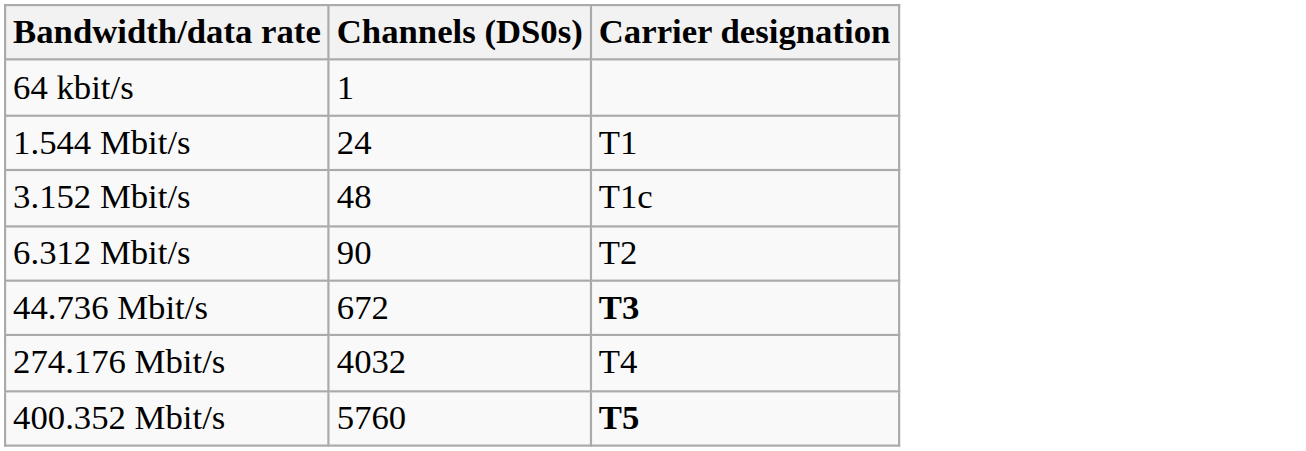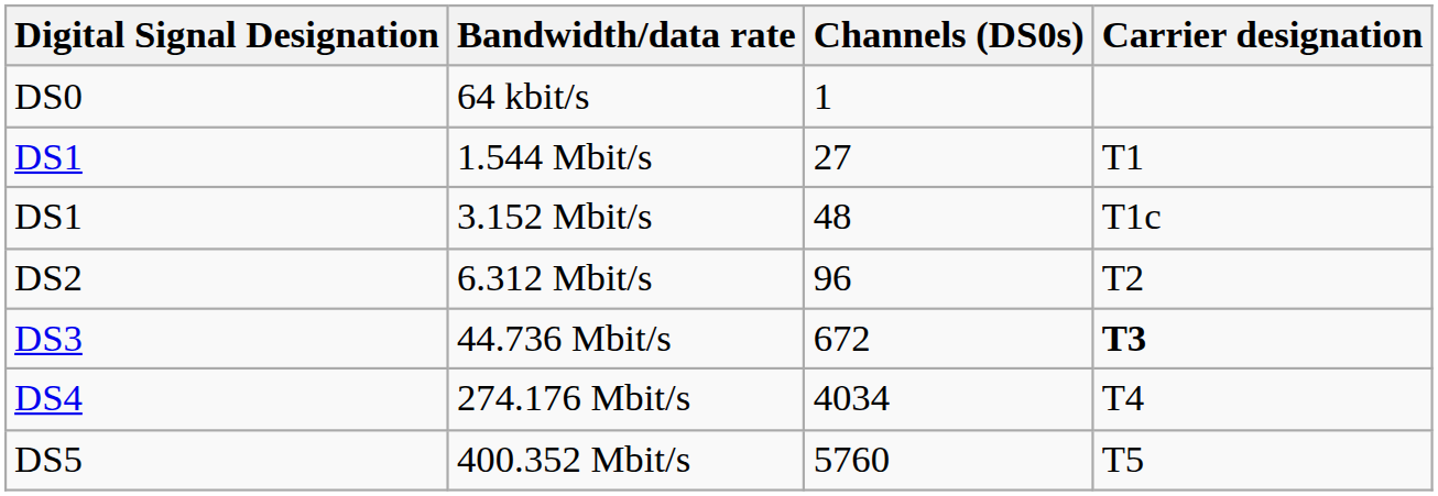 <table class="wikitable">
 <tr>
+<th>Digital Signal Designation</th>
 <th>Bandwidth/data rate</th>
 <th>Channels (DS0s)</th>
 <th>Carrier designation</th>
 </tr>
 <tr>
+<td>DS0</td>
 <td>64 kbit/s</td>
 <td>1</td>
 <td></td>
 </tr>
 <tr>
+<td><a href='#'>DS1</a></td>
 <td>1.544 Mbit/s</td>
-<td>24</td>
+<td>27</td>
 <td>T1</td>
 </tr>
 <tr>
+<td>DS1</td>
 <td>3.152 Mbit/s</td>
 <td>48</td>
 <td>T1c</td>
 </tr>
 <tr>
+<td>DS2</td>
 <td>6.312 Mbit/s</td>
-<td>90</td>
+<td>96</td>
 <td>T2</td>
 </tr>
 <tr>
+<td><a href='#'>DS3</a></td>
 <td>44.736 Mbit/s</td>
 <td>672</td>
 <td><strong>T3</strong></td>
 </tr>
 <tr>
+<td><a href='#'>DS4</a></td>
 <td>274.176 Mbit/s</td>
-<td>4032</td>
+<td>4034</td>
 <td>T4</td>
 </tr>
 <tr>
+<td>DS5</td>
 <td>400.352 Mbit/s</td>
 <td>5760</td>
-<td><strong>T5</strong></td>
+<td>T5</td>
 </tr>
 </table>
